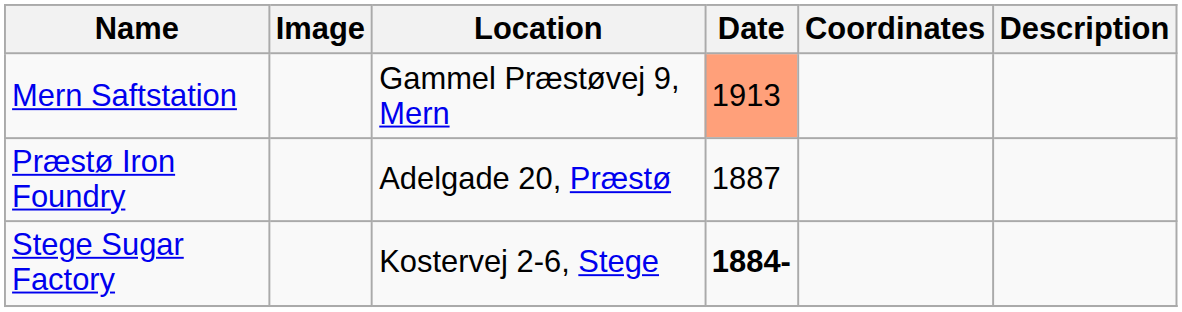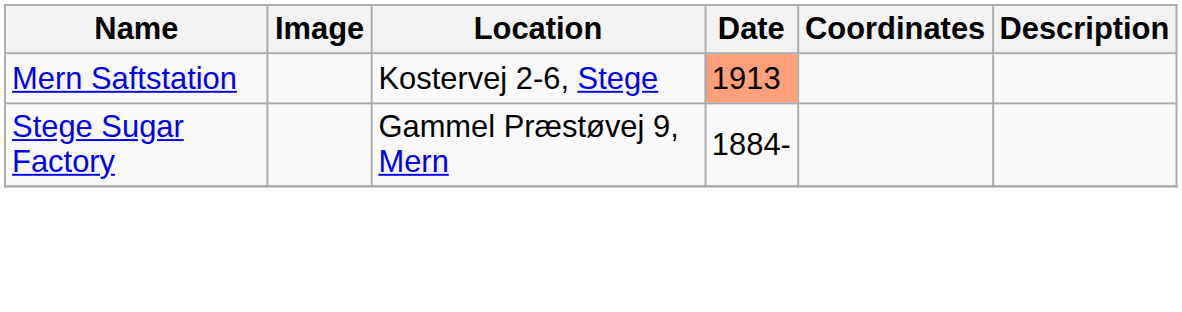 <table class="wikitable sortable">
 <tr>
 <th>Name</th>
 <th>Image</th>
 <th>Location</th>
 <th>Date</th>
 <th>Coordinates</th>
 <th>Description</th>
 </tr>
 <tr>
 <td><a href='#'>Mern Saftstation</a></td>
 <td></td>
-<td>Gammel Præstøvej 9, <a href='#'>Mern</a></td>
+<td>Kostervej 2-6, <a href='#'>Stege</a></td>
 <td style="background: lightsalmon;">1913</td>
-<td></td>
-<td></td>
-</tr>
-<tr>
-<td><a href='#'>Præstø Iron Foundry</a></td>
-<td></td>
-<td>Adelgade 20, <a href='#'>Præstø</a></td>
-<td>1887</td>
 <td></td>
 <td></td>
 </tr>
 <tr>
 <td><a href='#'>Stege Sugar Factory</a></td>
 <td></td>
-<td>Kostervej 2-6, <a href='#'>Stege</a></td>
-<td><strong>1884-</strong></td>
+<td>Gammel Præstøvej 9, <a href='#'>Mern</a></td>
+<td>1884-</td>
 <td></td>
 <td></td>
 </tr>
 <tr>
 </tr>
 </table>
